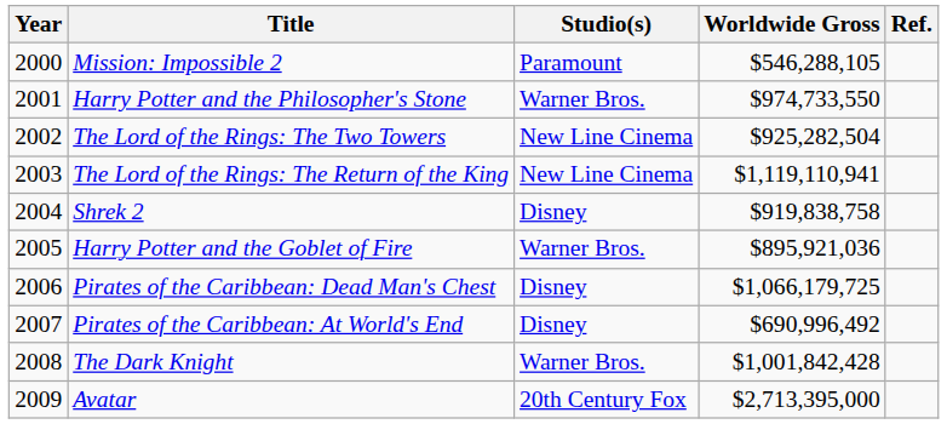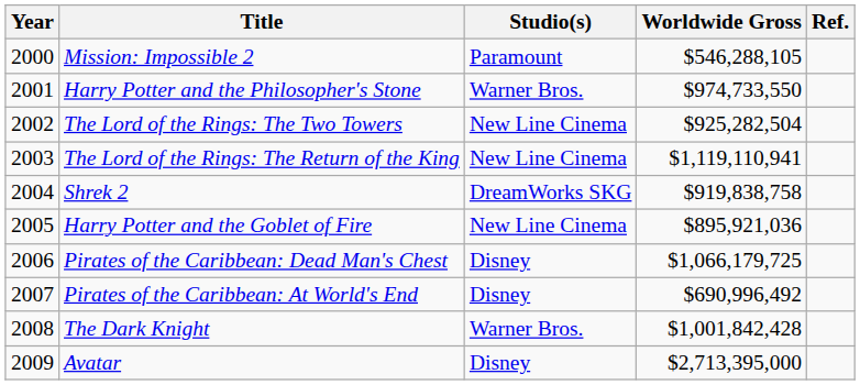 <table class="wikitable sortable" style="margin:auto; margin:auto;">
 <tr>
 <th>Year</th>
 <th>Title</th>
 <th>Studio(s)</th>
 <th>Worldwide Gross</th>
 <th>Ref.</th>
 </tr>
 <tr>
 <td>2000</td>
 <td><em><a href='#'>Mission: Impossible 2</a></em></td>
 <td><a href='#'>Paramount</a></td>
 <td align="right">$546,288,105</td>
 <td><div></div></td>
 </tr>
 <tr>
 <td>2001</td>
 <td><em><a href='#'>Harry Potter and the Philosopher's Stone</a></em></td>
 <td><a href='#'>Warner Bros.</a></td>
 <td align="right">$974,733,550</td>
 <td><div></div></td>
 </tr>
 <tr>
 <td>2002</td>
 <td><em><a href='#'>The Lord of the Rings: The Two Towers</a></em></td>
 <td><a href='#'>New Line Cinema</a></td>
 <td align="right">$925,282,504</td>
 <td><div></div></td>
 </tr>
 <tr>
 <td>2003</td>
 <td><em><a href='#'>The Lord of the Rings: The Return of the King</a></em></td>
 <td><a href='#'>New Line Cinema</a></td>
 <td align="right">$1,119,110,941</td>
 <td><div></div></td>
 </tr>
 <tr>
 <td>2004</td>
 <td><em><a href='#'>Shrek 2</a></em></td>
-<td><a href='#'>Disney</a></td>
+<td><a href='#'>DreamWorks SKG</a></td>
 <td align="right">$919,838,758</td>
 <td><div></div></td>
 </tr>
 <tr>
 <td>2005</td>
 <td><em><a href='#'>Harry Potter and the Goblet of Fire</a></em></td>
-<td><a href='#'>Warner Bros.</a></td>
+<td><a href='#'>New Line Cinema</a></td>
 <td align="right">$895,921,036</td>
 <td><div></div></td>
 </tr>
 <tr>
 <td>2006</td>
 <td><em><a href='#'>Pirates of the Caribbean: Dead Man's Chest</a></em></td>
 <td><a href='#'>Disney</a></td>
 <td align="right">$1,066,179,725</td>
 <td><div></div></td>
 </tr>
 <tr>
 <td>2007</td>
 <td><em><a href='#'>Pirates of the Caribbean: At World's End</a></em></td>
 <td><a href='#'>Disney</a></td>
 <td align="right">$690,996,492</td>
 <td><div></div></td>
 </tr>
 <tr>
 <td>2008</td>
 <td><em><a href='#'>The Dark Knight</a></em></td>
 <td><a href='#'>Warner Bros.</a></td>
 <td align="right">$1,001,842,428</td>
 <td><div></div></td>
 </tr>
 <tr>
 <td>2009</td>
 <td><em><a href='#'>Avatar</a></em></td>
-<td><a href='#'>20th Century Fox</a></td>
+<td><a href='#'>Disney</a></td>
 <td align="right">$2,713,395,000</td>
 <td><div></div></td>
 </tr>
 </table>
